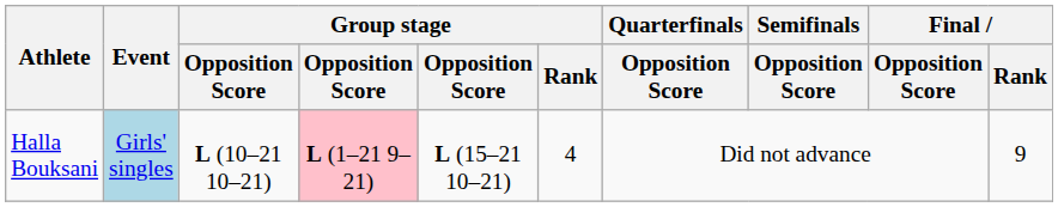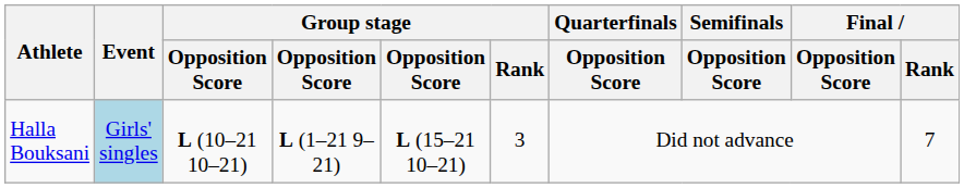 <table class=wikitable style="text-align:center; font-size:90%">
 <tr>
 <th rowspan="2">Athlete</th>
 <th rowspan="2">Event</th>
 <th colspan="4">Group stage</th>
 <th>Quarterfinals</th>
 <th>Semifinals</th>
 <th colspan="2">Final / </th>
 </tr>
 <tr>
 <th>Opposition<br>Score</th>
 <th>Opposition<br>Score</th>
 <th>Opposition<br>Score</th>
 <th>Rank</th>
 <th>Opposition<br>Score</th>
 <th>Opposition<br>Score</th>
 <th>Opposition<br>Score</th>
 <th>Rank</th>
 </tr>
 <tr>
 <td align=left><a href='#'>Halla Bouksani</a></td>
 <td style="background: lightblue;"><a href='#'>Girls' singles</a></td>
 <td><br><strong>L</strong> (10–21 10–21)</td>
-<td style="background: pink;"><br><strong>L</strong> (1–21 9–21)</td>
+<td><br><strong>L</strong> (1–21 9–21)</td>
 <td><br><strong>L</strong> (15–21 10–21)</td>
-<td>4</td>
+<td>3</td>
 <td Colspan=3>Did not advance</td>
-<td>9</td>
+<td>7</td>
 </tr>
 </table>
